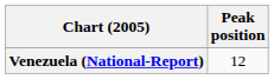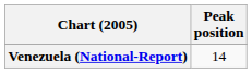 <table class="wikitable sortable plainrowheaders" style="text-align:center">
 <tr>
 <th scope="col">Chart (2005)</th>
 <th scope="col">Peak<br>position</th>
 </tr>
 <tr>
 </tr>
 <tr>
 </tr>
 <tr>
 </tr>
 <tr>
 </tr>
 <tr>
 <th scope="row">Venezuela (<a href='#'>National-Report</a>)</th>
-<td>12</td>
+<td>14</td>
 </tr>
 </table>
